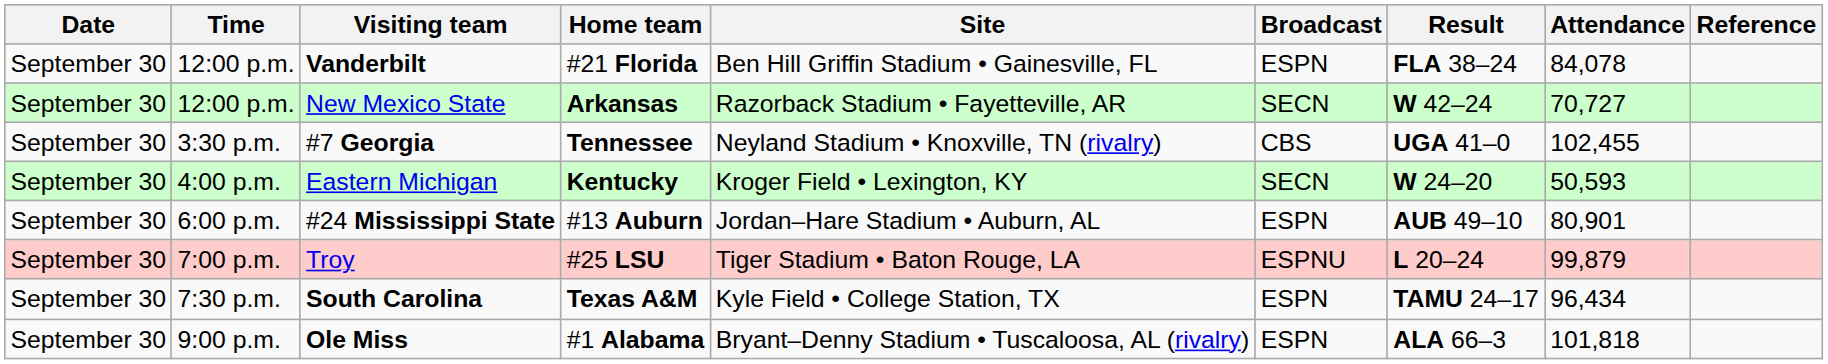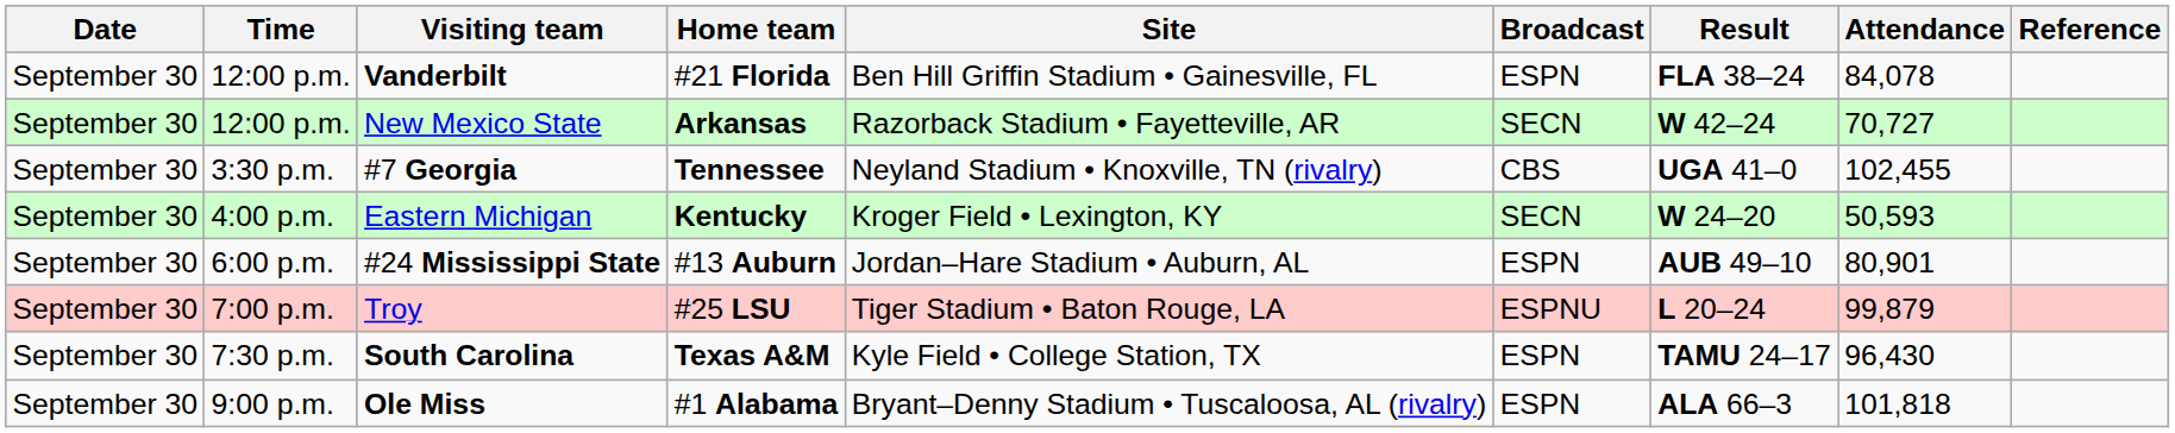 <table class="wikitable" style="font-size:95%;">
 <tr>
 <th>Date</th>
 <th>Time</th>
 <th>Visiting team</th>
 <th>Home team</th>
 <th>Site</th>
 <th>Broadcast</th>
 <th>Result</th>
 <th>Attendance</th>
 <th class="unsortable">Reference</th>
 </tr>
 <tr bgcolor=>
 <td>September 30</td>
 <td>12:00 p.m.</td>
 <td><strong>Vanderbilt</strong></td>
 <td>#21 <strong>Florida</strong></td>
 <td>Ben Hill Griffin Stadium • Gainesville, FL</td>
 <td>ESPN</td>
 <td><strong>FLA</strong> 38–24</td>
 <td>84,078</td>
 <td></td>
 </tr>
 <tr bgcolor=ccffcc>
 <td>September 30</td>
 <td>12:00 p.m.</td>
 <td><a href='#'>New Mexico State</a></td>
 <td><strong>Arkansas</strong></td>
 <td>Razorback Stadium • Fayetteville, AR</td>
 <td>SECN</td>
 <td><strong>W</strong> 42–24</td>
 <td>70,727</td>
 <td></td>
 </tr>
 <tr bgcolor=>
 <td>September 30</td>
 <td>3:30 p.m.</td>
 <td>#7 <strong>Georgia</strong></td>
 <td><strong>Tennessee</strong></td>
 <td>Neyland Stadium • Knoxville, TN (<a href='#'>rivalry</a>)</td>
 <td>CBS</td>
 <td><strong>UGA</strong> 41–0</td>
 <td>102,455</td>
 <td></td>
 </tr>
 <tr bgcolor=ccffcc>
 <td>September 30</td>
 <td>4:00 p.m.</td>
 <td><a href='#'>Eastern Michigan</a></td>
 <td><strong>Kentucky</strong></td>
 <td>Kroger Field • Lexington, KY</td>
 <td>SECN</td>
 <td><strong>W</strong> 24–20</td>
 <td>50,593</td>
 <td></td>
 </tr>
 <tr bgcolor=>
 <td>September 30</td>
 <td>6:00 p.m.</td>
 <td>#24 <strong>Mississippi State</strong></td>
 <td>#13 <strong>Auburn</strong></td>
 <td>Jordan–Hare Stadium • Auburn, AL</td>
 <td>ESPN</td>
 <td><strong>AUB</strong> 49–10</td>
 <td>80,901</td>
 <td></td>
 </tr>
 <tr bgcolor=ffcccc>
 <td>September 30</td>
 <td>7:00 p.m.</td>
 <td><a href='#'>Troy</a></td>
 <td>#25 <strong>LSU</strong></td>
 <td>Tiger Stadium • Baton Rouge, LA</td>
 <td>ESPNU</td>
 <td><strong>L</strong> 20–24</td>
 <td>99,879</td>
 <td></td>
 </tr>
 <tr bgcolor=>
 <td>September 30</td>
 <td>7:30 p.m.</td>
 <td><strong>South Carolina</strong></td>
 <td><strong>Texas A&M</strong></td>
 <td>Kyle Field • College Station, TX</td>
 <td>ESPN</td>
 <td><strong>TAMU</strong> 24–17</td>
-<td>96,434</td>
+<td>96,430</td>
 <td></td>
 </tr>
 <tr bgcolor=>
 <td>September 30</td>
 <td>9:00 p.m.</td>
 <td><strong>Ole Miss</strong></td>
 <td>#1 <strong>Alabama</strong></td>
 <td>Bryant–Denny Stadium • Tuscaloosa, AL (<a href='#'>rivalry</a>)</td>
 <td>ESPN</td>
 <td><strong>ALA</strong> 66–3</td>
 <td>101,818</td>
 <td></td>
 </tr>
 </table>
